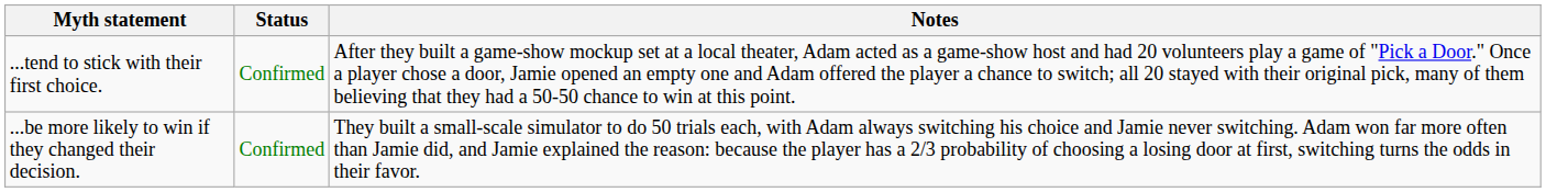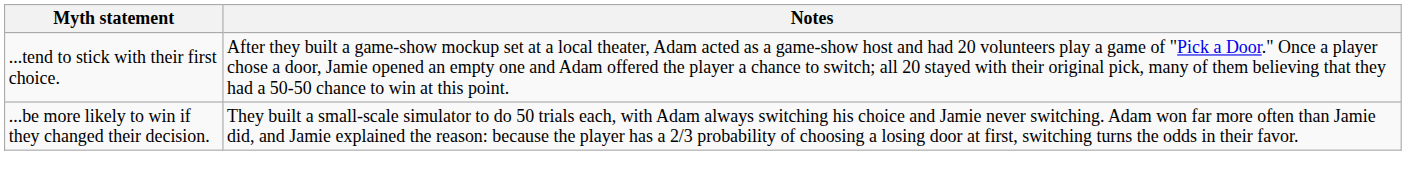 <table class="wikitable plainrowheaders">
 <tr>
 <th>Myth statement</th>
-<th>Status</th>
 <th>Notes</th>
 </tr>
 <tr>
 <td>...tend to stick with their first choice.</td>
-<td style="color:green">Confirmed</td>
 <td>After they built a game-show mockup set at a local theater, Adam acted as a game-show host and had 20 volunteers play a game of "<a href='#'>Pick a Door</a>." Once a player chose a door, Jamie opened an empty one and Adam offered the player a chance to switch; all 20 stayed with their original pick, many of them believing that they had a 50-50 chance to win at this point.</td>
 </tr>
 <tr>
 <td>...be more likely to win if they changed their decision.</td>
-<td style="color:green">Confirmed</td>
 <td>They built a small-scale simulator to do 50 trials each, with Adam always switching his choice and Jamie never switching. Adam won far more often than Jamie did, and Jamie explained the reason: because the player has a 2/3 probability of choosing a losing door at first, switching turns the odds in their favor.</td>
 </tr>
 </table>
